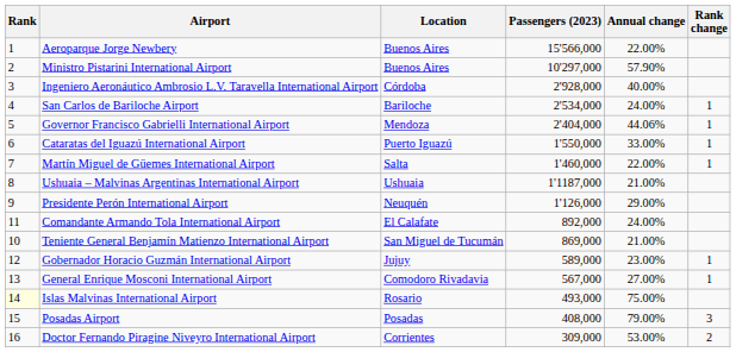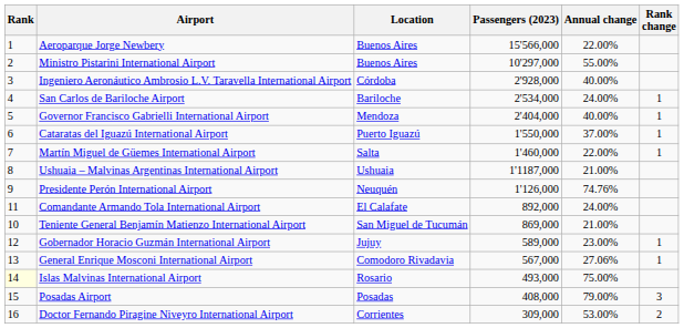 <table class="wikitable sortable">
 <tr>
 <th>Rank</th>
 <th>Airport</th>
 <th>Location</th>
 <th>Passengers (2023)</th>
 <th>Annual change</th>
 <th>Rank<br>change</th>
 </tr>
 <tr>
 <td>1</td>
 <td><a href='#'>Aeroparque Jorge Newbery</a></td>
 <td><a href='#'>Buenos Aires</a></td>
 <td style="text-align:right;">15'566,000</td>
 <td style="text-align:center;">22.00%</td>
 <td style="text-align:center;"></td>
 </tr>
 <tr>
 <td>2</td>
 <td><a href='#'>Ministro Pistarini International Airport</a></td>
 <td><a href='#'>Buenos Aires</a></td>
 <td style="text-align:right;">10'297,000</td>
-<td style="text-align:center;">57.90%</td>
+<td style="text-align:center;">55.00%</td>
 <td style="text-align:center;"></td>
 </tr>
 <tr>
 <td>3</td>
 <td><a href='#'>Ingeniero Aeronáutico Ambrosio L.V. Taravella International Airport</a></td>
 <td><a href='#'>Córdoba</a></td>
 <td style="text-align:right;">2'928,000</td>
 <td style="text-align:center;">40.00%</td>
 <td style="text-align:center;"></td>
 </tr>
 <tr>
 <td>4</td>
 <td><a href='#'>San Carlos de Bariloche Airport</a></td>
 <td><a href='#'>Bariloche</a></td>
 <td style="text-align:right;">2'534,000</td>
 <td style="text-align:center;">24.00%</td>
 <td style="text-align:center;">1</td>
 </tr>
 <tr>
 <td>5</td>
 <td><a href='#'>Governor Francisco Gabrielli International Airport</a></td>
 <td><a href='#'>Mendoza</a></td>
 <td style="text-align:right;">2'404,000</td>
-<td style="text-align:center;"> 44.06%</td>
+<td style="text-align:center;"> 40.00%</td>
 <td style="text-align:center;">1</td>
 </tr>
 <tr>
 <td>6</td>
 <td><a href='#'>Cataratas del Iguazú International Airport</a></td>
 <td><a href='#'>Puerto Iguazú</a></td>
 <td style="text-align:right;">1'550,000</td>
-<td style="text-align:center;">33.00%</td>
+<td style="text-align:center;">37.00%</td>
 <td style="text-align:center;">1</td>
 </tr>
 <tr>
 <td>7</td>
 <td><a href='#'>Martín Miguel de Güemes International Airport</a></td>
 <td><a href='#'>Salta</a></td>
 <td style="text-align:right;">1'460,000</td>
 <td style="text-align:center;">22.00%</td>
 <td style="text-align:center;">1</td>
 </tr>
 <tr>
 <td>8</td>
 <td><a href='#'>Ushuaia – Malvinas Argentinas International Airport</a></td>
 <td><a href='#'>Ushuaia</a></td>
 <td style="text-align:right;">1'1187,000</td>
 <td style="text-align:center;">21.00%</td>
 <td style="text-align:center;"></td>
 </tr>
 <tr>
 <td>9</td>
 <td><a href='#'>Presidente Perón International Airport</a></td>
 <td><a href='#'>Neuquén</a></td>
 <td style="text-align:right;">1'126,000</td>
-<td style="text-align:center;">29.00%</td>
+<td style="text-align:center;">74.76%</td>
 <td style="text-align:center;"></td>
 </tr>
 <tr>
 <td>11</td>
 <td><a href='#'>Comandante Armando Tola International Airport</a></td>
 <td><a href='#'>El Calafate</a></td>
 <td style="text-align:right;">892,000</td>
 <td style="text-align:center;">24.00%</td>
 <td style="text-align:center;"></td>
 </tr>
 <tr>
 <td>10</td>
 <td><a href='#'>Teniente General Benjamín Matienzo International Airport</a></td>
 <td><a href='#'>San Miguel de Tucumán</a></td>
 <td style="text-align:right;">869,000</td>
 <td style="text-align:center;">21.00%</td>
 <td style="text-align:center;"></td>
 </tr>
 <tr>
 <td>12</td>
 <td><a href='#'>Gobernador Horacio Guzmán International Airport</a></td>
 <td><a href='#'>Jujuy</a></td>
 <td style="text-align:right;">589,000</td>
 <td style="text-align:center;">23.00%</td>
 <td style="text-align:center;">1</td>
 </tr>
 <tr>
 <td>13</td>
 <td><a href='#'>General Enrique Mosconi International Airport</a></td>
 <td><a href='#'>Comodoro Rivadavia</a></td>
 <td style="text-align:right;">567,000</td>
-<td style="text-align:center;">27.00%</td>
+<td style="text-align:center;">27.06%</td>
 <td style="text-align:center;">1</td>
 </tr>
 <tr>
 <td style="background: lightyellow;">14</td>
 <td><a href='#'>Islas Malvinas International Airport</a></td>
 <td><a href='#'>Rosario</a></td>
 <td style="text-align:right;">493,000</td>
 <td style="text-align:center;">75.00%</td>
 <td style="text-align:center;"></td>
 </tr>
 <tr>
 <td>15</td>
 <td><a href='#'>Posadas Airport</a></td>
 <td><a href='#'>Posadas</a></td>
 <td style="text-align:right;">408,000</td>
 <td style="text-align:center;">79.00%</td>
 <td style="text-align:center;">3</td>
 </tr>
 <tr>
 <td>16</td>
 <td><a href='#'>Doctor Fernando Piragine Niveyro International Airport</a></td>
 <td><a href='#'>Corrientes</a></td>
 <td style="text-align:right;">309,000</td>
 <td style="text-align:center;">53.00%</td>
 <td style="text-align:center;">2</td>
 </tr>
 </table>
